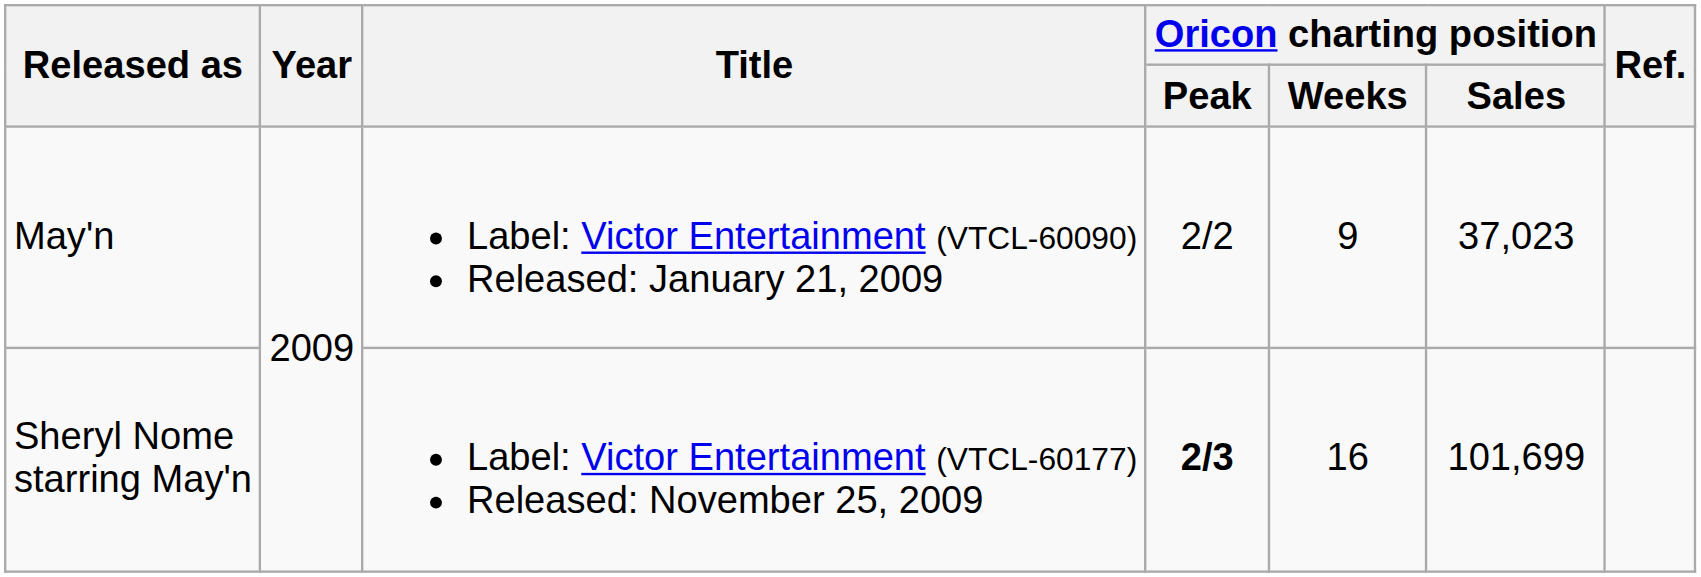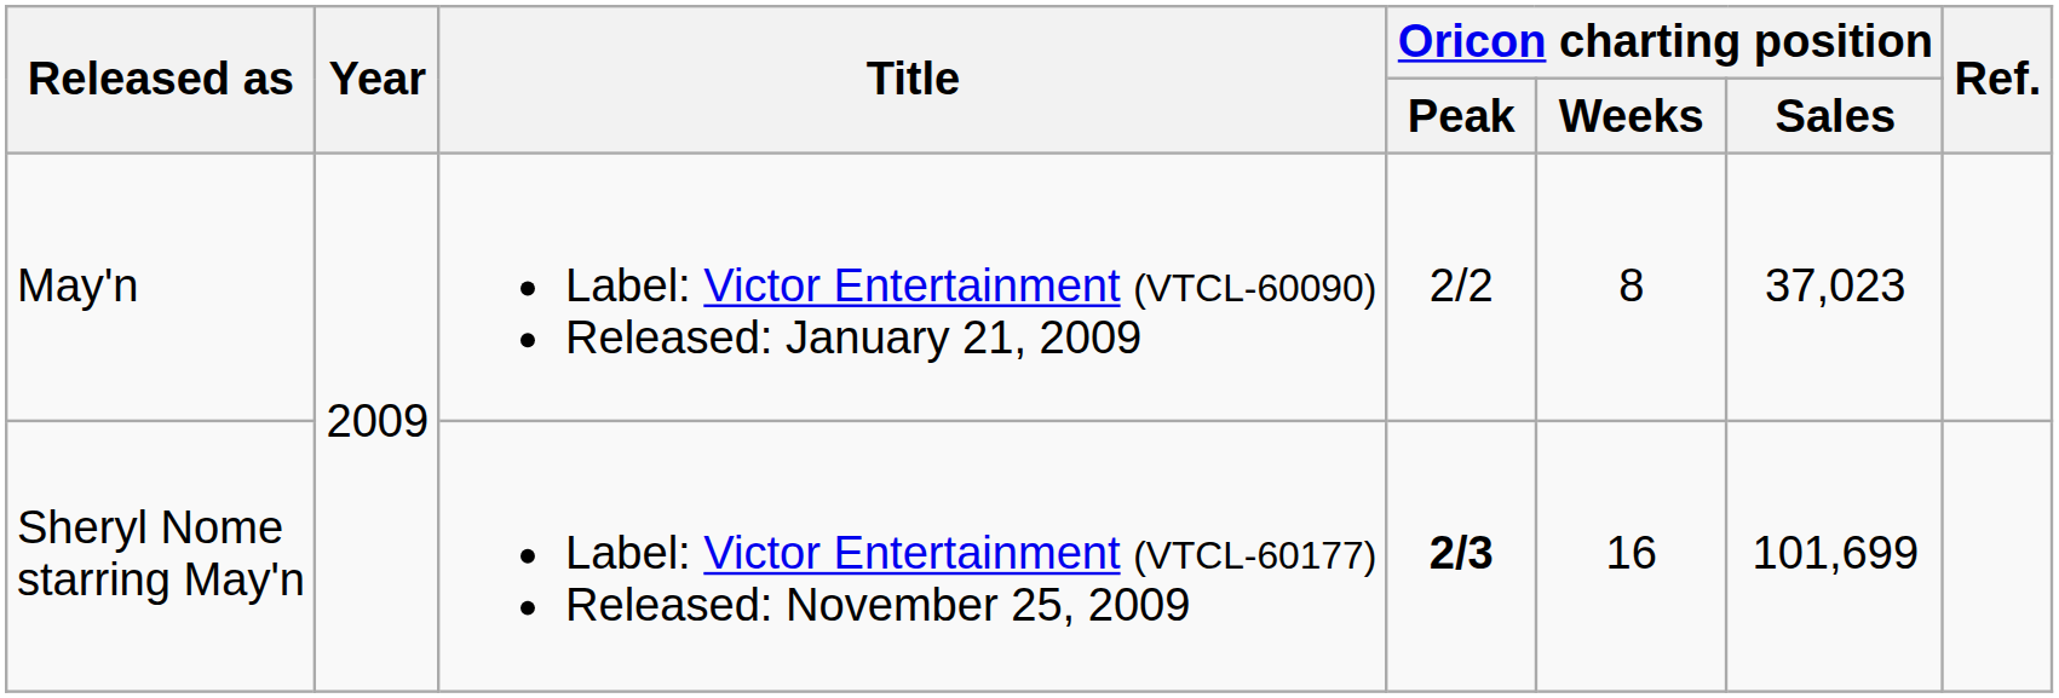 <table class="wikitable">
 <tr>
 <th rowspan="2">Released as</th>
 <th rowspan="2">Year</th>
 <th rowspan="2">Title</th>
 <th colspan="3"><a href='#'>Oricon</a> charting position</th>
 <th rowspan="2">Ref.</th>
 </tr>
 <tr>
 <th>Peak</th>
 <th>Weeks</th>
 <th>Sales</th>
 </tr>
 <tr>
 <td>May'n</td>
 <td rowspan="2">2009</td>
 <td><br><ul><li>Label: <a href='#'>Victor Entertainment</a> <small>(VTCL-60090)</small></li><li>Released: January 21, 2009</li></ul></td>
 <td style="text-align:center;">2/2</td>
-<td style="text-align:center;">9</td>
+<td style="text-align:center;">8</td>
 <td style="text-align:center;">37,023</td>
 <td style="text-align:center;"></td>
 </tr>
 <tr>
 <td>Sheryl Nome<br>starring May'n</td>
 <td><br><ul><li>Label: <a href='#'>Victor Entertainment</a> <small>(VTCL-60177)</small></li><li>Released: November 25, 2009</li></ul></td>
 <td style="text-align:center;"><strong>2/3</strong></td>
 <td style="text-align:center;">16</td>
 <td style="text-align:center;">101,699</td>
 <td style="text-align:center;"></td>
 </tr>
 </table>
